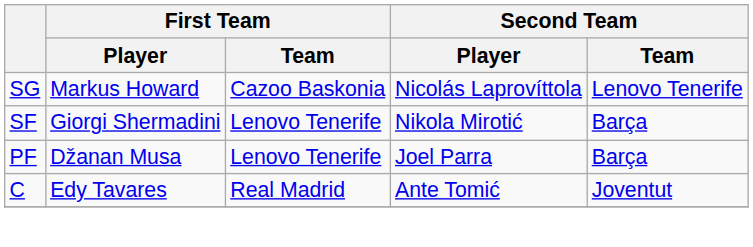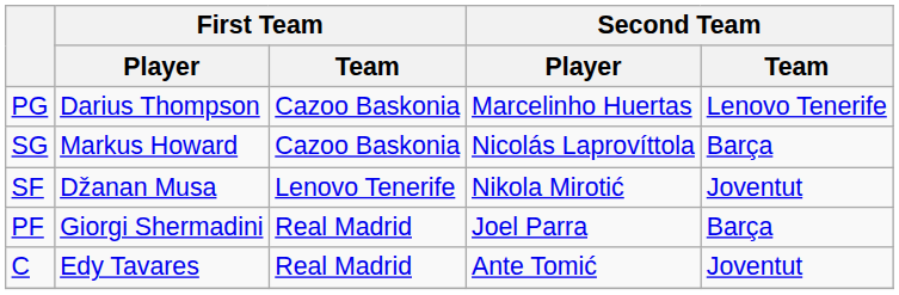 <table class="wikitable">
 <tr>
 <th rowspan="2"></th>
 <th colspan="2">First Team</th>
 <th colspan="2">Second Team</th>
 </tr>
 <tr>
 <th style="text-align:center;">Player</th>
 <th style="text-align:center;">Team</th>
 <th style="text-align:center;">Player</th>
 <th style="text-align:center;">Team</th>
 </tr>
 <tr>
+<td style="text-align:left;"><a href='#'>PG</a></td>
+<td> <a href='#'>Darius Thompson</a></td>
+<td><a href='#'>Cazoo Baskonia</a></td>
+<td> <a href='#'>Marcelinho Huertas</a></td>
+<td><a href='#'>Lenovo Tenerife</a></td>
+</tr>
+<tr>
 <td style="text-align:left;"><a href='#'>SG</a></td>
 <td> <a href='#'>Markus Howard</a></td>
 <td><a href='#'>Cazoo Baskonia</a></td>
 <td> <a href='#'>Nicolás Laprovíttola</a></td>
-<td><a href='#'>Lenovo Tenerife</a></td>
+<td><a href='#'>Barça</a></td>
 </tr>
 <tr>
 <td style="text-align:left;"><a href='#'>SF</a></td>
-<td> <a href='#'>Giorgi Shermadini</a></td>
+<td> <a href='#'>Džanan Musa</a></td>
 <td><a href='#'>Lenovo Tenerife</a></td>
 <td> <a href='#'>Nikola Mirotić</a></td>
-<td><a href='#'>Barça</a></td>
+<td><a href='#'>Joventut</a></td>
 </tr>
 <tr>
 <td style="text-align:left;"><a href='#'>PF</a></td>
-<td> <a href='#'>Džanan Musa</a></td>
-<td><a href='#'>Lenovo Tenerife</a></td>
+<td> <a href='#'>Giorgi Shermadini</a></td>
+<td><a href='#'>Real Madrid</a></td>
 <td> <a href='#'>Joel Parra</a></td>
 <td><a href='#'>Barça</a></td>
 </tr>
 <tr>
 <td style="text-align:left;"><a href='#'>C</a></td>
 <td> <a href='#'>Edy Tavares</a></td>
 <td><a href='#'>Real Madrid</a></td>
 <td> <a href='#'>Ante Tomić</a></td>
 <td><a href='#'>Joventut</a></td>
 </tr>
 <tr>
 </tr>
 </table>
